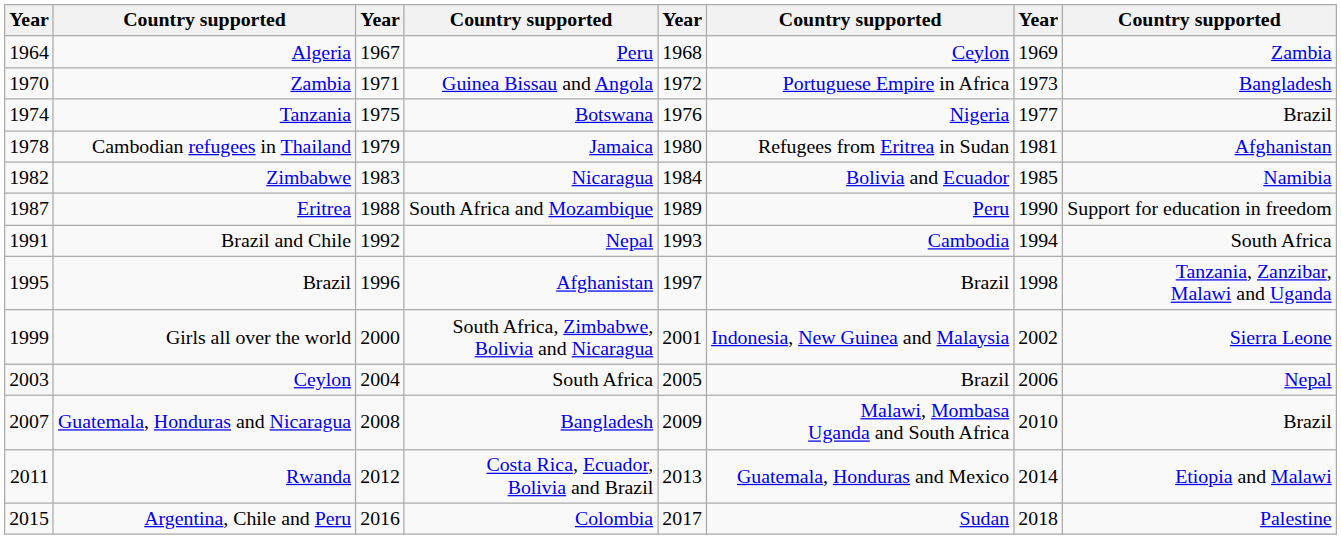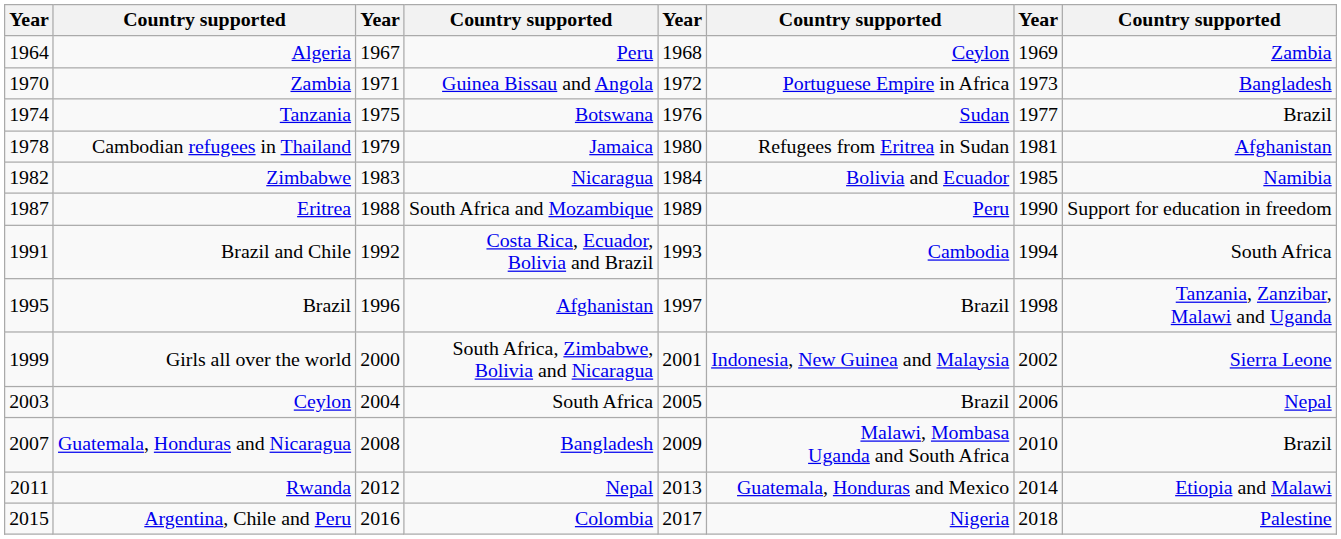 <table class="wikitable">
 <tr>
 <th>Year</th>
 <th>Country supported</th>
 <th>Year</th>
 <th>Country supported</th>
 <th>Year</th>
 <th>Country supported</th>
 <th>Year</th>
 <th>Country supported</th>
 </tr>
 <tr ---- align="right">
 <td>1964</td>
 <td><a href='#'>Algeria</a></td>
 <td>1967</td>
 <td><a href='#'>Peru</a></td>
 <td>1968</td>
 <td><a href='#'>Ceylon</a></td>
 <td>1969</td>
 <td><a href='#'>Zambia</a></td>
 </tr>
 <tr ---- align="right">
 <td>1970</td>
 <td><a href='#'>Zambia</a></td>
 <td>1971</td>
 <td><a href='#'>Guinea Bissau</a> and <a href='#'>Angola</a></td>
 <td>1972</td>
 <td><a href='#'>Portuguese Empire</a> in Africa</td>
 <td>1973</td>
 <td><a href='#'>Bangladesh</a></td>
 </tr>
 <tr ---- align="right">
 <td>1974</td>
 <td><a href='#'>Tanzania</a></td>
 <td>1975</td>
 <td><a href='#'>Botswana</a></td>
 <td>1976</td>
-<td><a href='#'>Nigeria</a></td>
+<td><a href='#'>Sudan</a></td>
 <td>1977</td>
 <td>Brazil</td>
 </tr>
 <tr ---- align="right">
 <td>1978</td>
 <td>Cambodian <a href='#'>refugees</a> in <a href='#'>Thailand</a></td>
 <td>1979</td>
 <td><a href='#'>Jamaica</a></td>
 <td>1980</td>
 <td>Refugees from <a href='#'>Eritrea</a> in Sudan</td>
 <td>1981</td>
 <td><a href='#'>Afghanistan</a></td>
 </tr>
 <tr ---- align="right">
 <td>1982</td>
 <td><a href='#'>Zimbabwe</a></td>
 <td>1983</td>
 <td><a href='#'>Nicaragua</a></td>
 <td>1984</td>
 <td><a href='#'>Bolivia</a> and <a href='#'>Ecuador</a></td>
 <td>1985</td>
 <td><a href='#'>Namibia</a></td>
 </tr>
 <tr ---- align="right">
 <td>1987</td>
 <td><a href='#'>Eritrea</a></td>
 <td>1988</td>
 <td>South Africa and <a href='#'>Mozambique</a></td>
 <td>1989</td>
 <td><a href='#'>Peru</a></td>
 <td>1990</td>
 <td>Support for education in freedom</td>
 </tr>
 <tr ---- align="right">
 <td>1991</td>
 <td>Brazil and Chile</td>
 <td>1992</td>
-<td><a href='#'>Nepal</a></td>
+<td><a href='#'>Costa Rica</a>, <a href='#'>Ecuador</a>,<br><a href='#'>Bolivia</a> and Brazil</td>
 <td>1993</td>
 <td><a href='#'>Cambodia</a></td>
 <td>1994</td>
 <td>South Africa</td>
 </tr>
 <tr ---- align="right">
 <td>1995</td>
 <td>Brazil</td>
 <td>1996</td>
 <td><a href='#'>Afghanistan</a></td>
 <td>1997</td>
 <td>Brazil</td>
 <td>1998</td>
 <td><a href='#'>Tanzania</a>, <a href='#'>Zanzibar</a>,<br> <a href='#'>Malawi</a> and <a href='#'>Uganda</a></td>
 </tr>
 <tr ---- align="right">
 <td>1999</td>
 <td>Girls all over the world</td>
 <td>2000</td>
 <td>South Africa, <a href='#'>Zimbabwe</a>,<br><a href='#'>Bolivia</a> and <a href='#'>Nicaragua</a></td>
 <td>2001</td>
 <td><a href='#'>Indonesia</a>, <a href='#'>New Guinea</a> and <a href='#'>Malaysia</a></td>
 <td>2002</td>
 <td><a href='#'>Sierra Leone</a></td>
 </tr>
 <tr ---- align="right">
 <td>2003</td>
 <td><a href='#'>Ceylon</a></td>
 <td>2004</td>
 <td>South Africa</td>
 <td>2005</td>
 <td>Brazil</td>
 <td>2006</td>
 <td><a href='#'>Nepal</a></td>
 </tr>
 <tr ---- align="right">
 <td>2007</td>
 <td><a href='#'>Guatemala</a>, <a href='#'>Honduras</a> and <a href='#'>Nicaragua</a></td>
 <td>2008</td>
 <td><a href='#'>Bangladesh</a></td>
 <td>2009</td>
 <td><a href='#'>Malawi</a>, <a href='#'>Mombasa</a> <br> <a href='#'>Uganda</a> and South Africa</td>
 <td>2010</td>
 <td>Brazil</td>
 </tr>
 <tr ---- align="right">
 <td>2011</td>
 <td><a href='#'>Rwanda</a></td>
 <td>2012</td>
-<td><a href='#'>Costa Rica</a>, <a href='#'>Ecuador</a>,<br><a href='#'>Bolivia</a> and Brazil</td>
+<td><a href='#'>Nepal</a></td>
 <td>2013</td>
 <td><a href='#'>Guatemala</a>, <a href='#'>Honduras</a> and Mexico</td>
 <td>2014</td>
 <td><a href='#'>Etiopia</a> and <a href='#'>Malawi</a></td>
 </tr>
 <tr ---- align="right">
 <td>2015</td>
 <td><a href='#'>Argentina</a>, Chile and <a href='#'>Peru</a></td>
 <td>2016</td>
 <td><a href='#'>Colombia</a></td>
 <td>2017</td>
-<td><a href='#'>Sudan</a></td>
+<td><a href='#'>Nigeria</a></td>
 <td>2018</td>
 <td><a href='#'>Palestine</a></td>
 </tr>
 </table>
